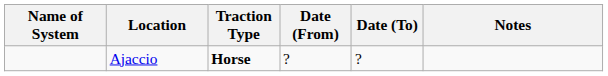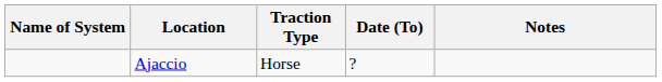 <table class="wikitable" width=100%>
 <tr>
 <th width=17%>Name of System</th>
 <th width=17%>Location</th>
 <th width=12%>Traction<br>Type</th>
-<th width=12%>Date (From)</th>
 <th width=12%>Date (To)</th>
 <th width=30%>Notes</th>
 </tr>
 <tr>
 <td> </td>
 <td><a href='#'>Ajaccio</a></td>
-<td><strong>Horse</strong></td>
-<td>?</td>
+<td>Horse</td>
 <td>?</td>
 <td> </td>
 </tr>
 </table>
